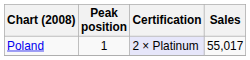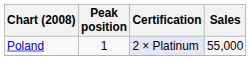 <table class="wikitable">
 <tr>
 <th align="left">Chart (2008)</th>
 <th align="center">Peak<br>position</th>
 <th align="center">Certification</th>
 <th align="center">Sales</th>
 </tr>
 <tr>
 <td align="left"><a href='#'>Poland</a></td>
 <td align="center">1</td>
 <td align="left" style="background: lavender;">2 × Platinum</td>
-<td align="left">55,017</td>
+<td align="left">55,000</td>
 </tr>
 <tr>
 </tr>
 </table>
